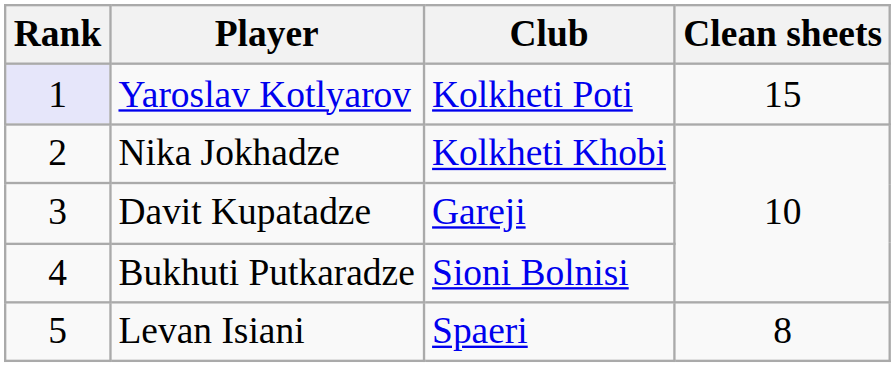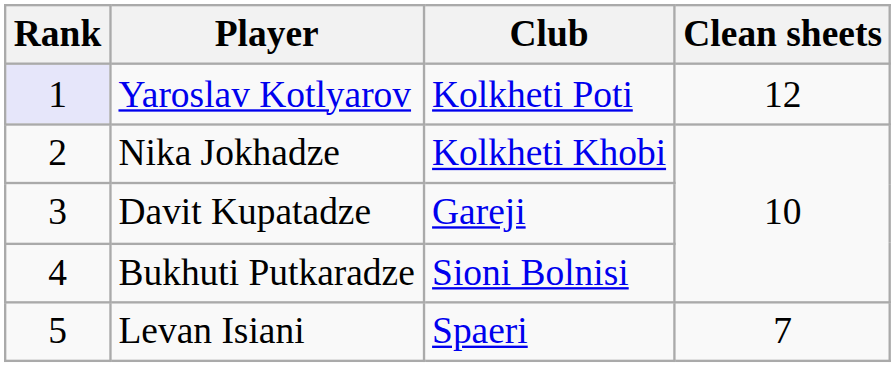 <table class="wikitable" style="text-align:center">
 <tr>
 <th>Rank</th>
 <th>Player</th>
 <th>Club</th>
 <th>Clean sheets</th>
 </tr>
 <tr>
 <td style="background: lavender;">1</td>
 <td align="left"> <a href='#'>Yaroslav Kotlyarov</a></td>
 <td align="left"><a href='#'>Kolkheti Poti</a></td>
-<td>15</td>
+<td>12</td>
 </tr>
 <tr>
 <td>2</td>
 <td align="left"> Nika Jokhadze</td>
 <td align="left"><a href='#'>Kolkheti Khobi</a></td>
 <td rowspan="3">10</td>
 </tr>
 <tr>
 <td>3</td>
 <td align="left"> Davit Kupatadze</td>
 <td align="left"><a href='#'>Gareji</a></td>
 </tr>
 <tr>
 <td>4</td>
 <td align="left"> Bukhuti Putkaradze</td>
 <td align="left"><a href='#'>Sioni Bolnisi</a></td>
 </tr>
 <tr>
 <td>5</td>
 <td align="left"> Levan Isiani</td>
 <td align="left"><a href='#'>Spaeri</a></td>
-<td>8</td>
+<td>7</td>
 </tr>
 </table>
